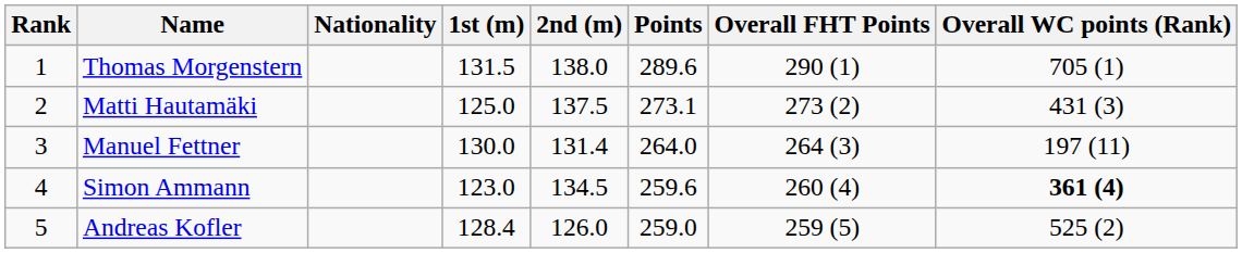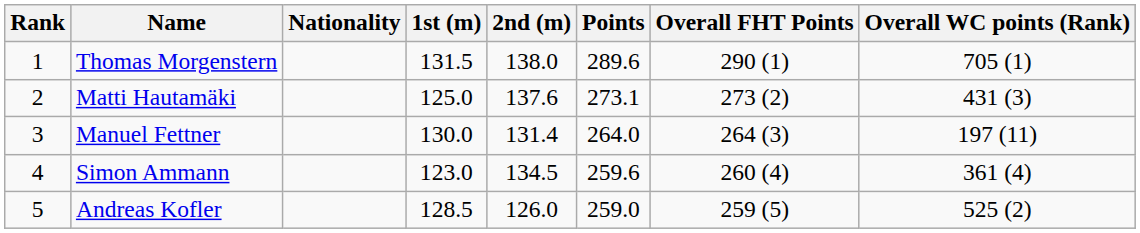 <table class="wikitable">
 <tr>
 <th align=Center>Rank</th>
 <th>Name</th>
 <th>Nationality</th>
 <th align=Center>1st (m)</th>
 <th>2nd (m)</th>
 <th>Points</th>
 <th>Overall FHT Points</th>
 <th>Overall WC points (Rank)</th>
 </tr>
 <tr>
 <td align=center>1</td>
 <td align=left><a href='#'>Thomas Morgenstern</a></td>
 <td align=left></td>
 <td align=center>131.5</td>
 <td align=center>138.0</td>
 <td align=center>289.6</td>
 <td align=center>290 (1)</td>
 <td align=center>705 (1)</td>
 </tr>
 <tr>
 <td align=center>2</td>
 <td align=left><a href='#'>Matti Hautamäki</a></td>
 <td align=left></td>
 <td align=center>125.0</td>
-<td align=center>137.5</td>
+<td align=center>137.6</td>
 <td align=center>273.1</td>
 <td align=center>273 (2)</td>
 <td align=center>431 (3)</td>
 </tr>
 <tr>
 <td align=center>3</td>
 <td align=left><a href='#'>Manuel Fettner</a></td>
 <td align=left></td>
 <td align=center>130.0</td>
 <td align=center>131.4</td>
 <td align=center>264.0</td>
 <td align=center>264 (3)</td>
 <td align=center>197 (11)</td>
 </tr>
 <tr>
 <td align=center>4</td>
 <td align=left><a href='#'>Simon Ammann</a></td>
 <td align=left></td>
 <td align=center>123.0</td>
 <td align=center>134.5</td>
 <td align=center>259.6</td>
 <td align=center>260 (4)</td>
-<td align=center><strong>361 (4)</strong></td>
+<td align=center>361 (4)</td>
 </tr>
 <tr>
 <td align=center>5</td>
 <td align=left><a href='#'>Andreas Kofler</a></td>
 <td align=left></td>
-<td align=center>128.4</td>
+<td align=center>128.5</td>
 <td align=center>126.0</td>
 <td align=center>259.0</td>
 <td align=center>259 (5)</td>
 <td align=center>525 (2)</td>
 </tr>
 </table>
